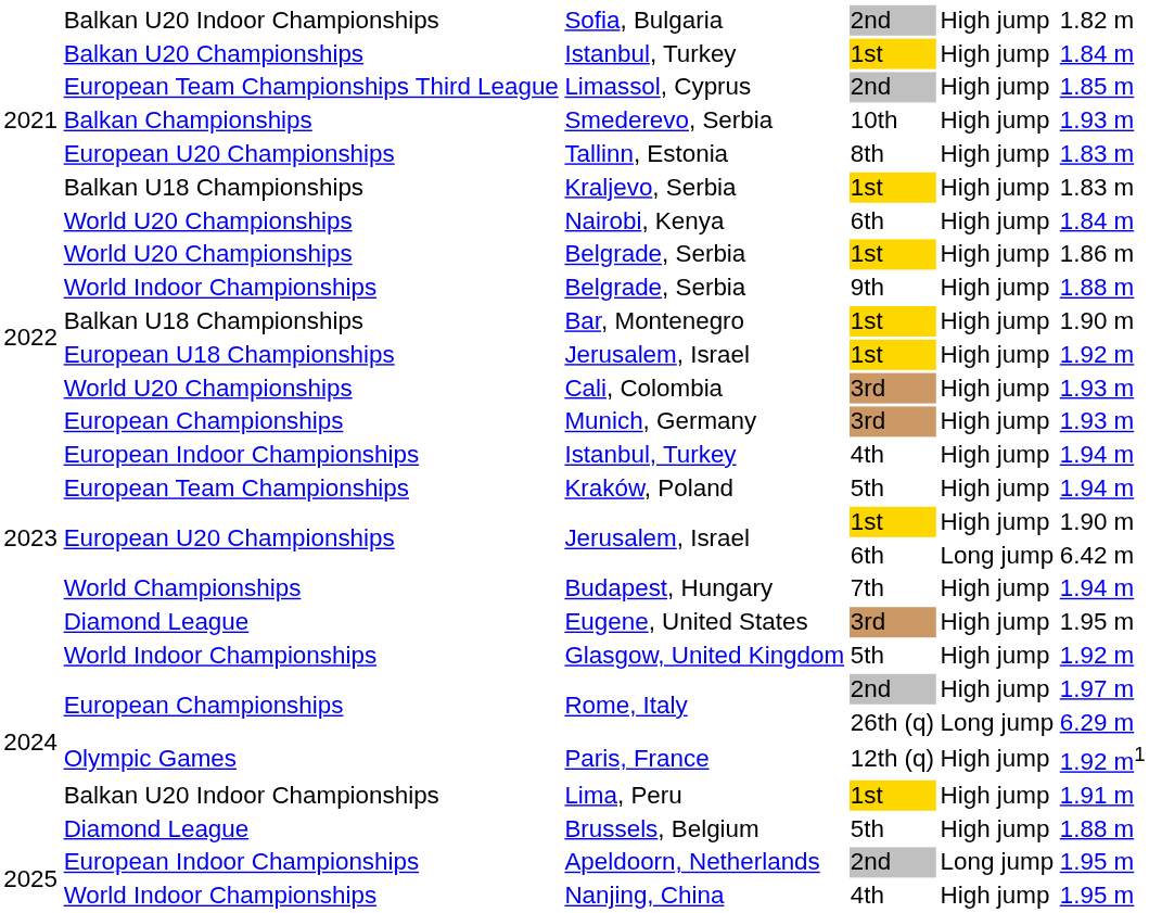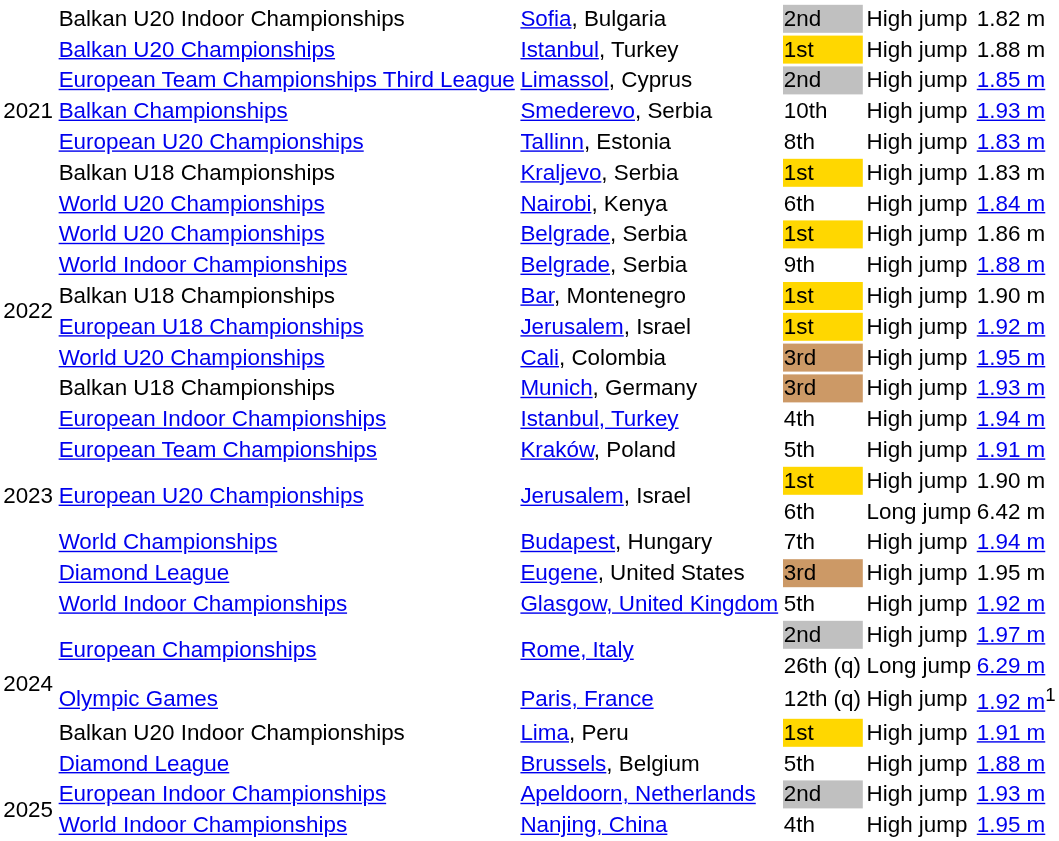 <table>
 <tr>
 <td rowspan=7>2021</td>
 <td>Balkan U20 Indoor Championships</td>
 <td><a href='#'>Sofia</a>, Bulgaria</td>
 <td bgcolor=silver>2nd</td>
 <td>High jump</td>
 <td>1.82 m</td>
 </tr>
 <tr>
 <td><a href='#'>Balkan U20 Championships</a></td>
 <td><a href='#'>Istanbul</a>, Turkey</td>
 <td bgcolor=gold>1st</td>
 <td>High jump</td>
-<td><a href='#'>1.84 m</a></td>
+<td>1.88 m</td>
 </tr>
 <tr>
 <td><a href='#'>European Team Championships Third League</a></td>
 <td><a href='#'>Limassol</a>, Cyprus</td>
 <td bgcolor=silver>2nd</td>
 <td>High jump</td>
 <td><a href='#'>1.85 m</a></td>
 </tr>
 <tr>
 <td><a href='#'>Balkan Championships</a></td>
 <td><a href='#'>Smederevo</a>, Serbia</td>
 <td>10th</td>
 <td>High jump</td>
 <td><a href='#'>1.93 m</a></td>
 </tr>
 <tr>
 <td><a href='#'>European U20 Championships</a></td>
 <td><a href='#'>Tallinn</a>, Estonia</td>
 <td>8th</td>
 <td>High jump</td>
 <td><a href='#'>1.83 m</a></td>
 </tr>
 <tr>
 <td>Balkan U18 Championships</td>
 <td><a href='#'>Kraljevo</a>, Serbia</td>
 <td bgcolor=gold>1st</td>
 <td>High jump</td>
 <td>1.83 m</td>
 </tr>
 <tr>
 <td><a href='#'>World U20 Championships</a></td>
 <td><a href='#'>Nairobi</a>, Kenya</td>
 <td>6th</td>
 <td>High jump</td>
 <td><a href='#'>1.84 m</a></td>
 </tr>
 <tr>
 <td rowspan=6>2022</td>
 <td><a href='#'>World U20 Championships</a></td>
 <td><a href='#'>Belgrade</a>, Serbia</td>
 <td bgcolor=gold>1st</td>
 <td>High jump</td>
 <td>1.86 m</td>
 </tr>
 <tr>
 <td><a href='#'>World Indoor Championships</a></td>
 <td><a href='#'>Belgrade</a>, Serbia</td>
 <td>9th</td>
 <td>High jump</td>
 <td><a href='#'>1.88 m</a></td>
 </tr>
 <tr>
 <td>Balkan U18 Championships</td>
 <td><a href='#'>Bar</a>, Montenegro</td>
 <td bgcolor=gold>1st</td>
 <td>High jump</td>
 <td>1.90 m</td>
 </tr>
 <tr>
 <td><a href='#'>European U18 Championships</a></td>
 <td><a href='#'>Jerusalem</a>, Israel</td>
 <td bgcolor=gold>1st</td>
 <td>High jump</td>
 <td><a href='#'>1.92 m</a></td>
 </tr>
 <tr>
 <td><a href='#'>World U20 Championships</a></td>
 <td><a href='#'>Cali</a>, Colombia</td>
 <td bgcolor=cc9966>3rd</td>
 <td>High jump</td>
-<td><a href='#'>1.93 m</a></td>
+<td><a href='#'>1.95 m</a></td>
 </tr>
 <tr>
-<td><a href='#'>European Championships</a></td>
+<td>Balkan U18 Championships</td>
 <td><a href='#'>Munich</a>, Germany</td>
 <td bgcolor=cc9966>3rd</td>
 <td>High jump</td>
 <td><a href='#'>1.93 m</a></td>
 </tr>
 <tr>
 <td rowspan=6>2023</td>
 <td><a href='#'>European Indoor Championships</a></td>
 <td><a href='#'>Istanbul, Turkey</a></td>
 <td>4th</td>
 <td>High jump</td>
 <td><a href='#'>1.94 m</a></td>
 </tr>
 <tr>
 <td><a href='#'>European Team Championships</a></td>
 <td><a href='#'>Kraków</a>, Poland</td>
 <td>5th</td>
 <td>High jump</td>
-<td><a href='#'>1.94 m</a></td>
+<td><a href='#'>1.91 m</a></td>
 </tr>
 <tr>
 <td rowspan=2><a href='#'>European U20 Championships</a></td>
 <td rowspan=2><a href='#'>Jerusalem</a>, Israel</td>
 <td bgcolor=gold>1st</td>
 <td>High jump</td>
 <td>1.90 m</td>
 </tr>
 <tr>
 <td>6th</td>
 <td>Long jump</td>
 <td>6.42 m</td>
 </tr>
 <tr>
 <td><a href='#'>World Championships</a></td>
 <td><a href='#'>Budapest</a>, Hungary</td>
 <td>7th</td>
 <td>High jump</td>
 <td><a href='#'>1.94 m</a></td>
 </tr>
 <tr>
 <td><a href='#'>Diamond League</a></td>
 <td><a href='#'>Eugene</a>, United States</td>
 <td bgcolor=cc9966>3rd</td>
 <td>High jump</td>
 <td>1.95 m</td>
 </tr>
 <tr>
 <td rowspan=6>2024</td>
 <td><a href='#'>World Indoor Championships</a></td>
 <td><a href='#'>Glasgow, United Kingdom</a></td>
 <td>5th</td>
 <td>High jump</td>
 <td><a href='#'>1.92 m</a></td>
 </tr>
 <tr>
 <td rowspan=2><a href='#'>European Championships</a></td>
 <td rowspan=2><a href='#'>Rome, Italy</a></td>
 <td bgcolor=silver>2nd</td>
 <td>High jump</td>
 <td><a href='#'>1.97 m</a></td>
 </tr>
 <tr>
 <td>26th (q)</td>
 <td>Long jump</td>
 <td><a href='#'>6.29 m</a></td>
 </tr>
 <tr>
 <td><a href='#'>Olympic Games</a></td>
 <td><a href='#'>Paris, France</a></td>
 <td>12th (q)</td>
 <td>High jump</td>
 <td><a href='#'>1.92 m</a><sup>1</sup></td>
 </tr>
 <tr>
 <td>Balkan U20 Indoor Championships</td>
 <td><a href='#'>Lima</a>, Peru</td>
 <td bgcolor=gold>1st</td>
 <td>High jump</td>
 <td><a href='#'>1.91 m</a></td>
 </tr>
 <tr>
 <td><a href='#'>Diamond League</a></td>
 <td><a href='#'>Brussels</a>, Belgium</td>
 <td>5th</td>
 <td>High jump</td>
 <td><a href='#'>1.88 m</a></td>
 </tr>
 <tr>
 <td rowspan=2>2025</td>
 <td><a href='#'>European Indoor Championships</a></td>
 <td><a href='#'>Apeldoorn, Netherlands</a></td>
 <td bgcolor=silver>2nd</td>
-<td>Long jump</td>
-<td><a href='#'>1.95 m</a></td>
+<td>High jump</td>
+<td><a href='#'>1.93 m</a></td>
 </tr>
 <tr>
 <td><a href='#'>World Indoor Championships</a></td>
 <td><a href='#'>Nanjing, China</a></td>
 <td>4th</td>
 <td>High jump</td>
 <td><a href='#'>1.95 m</a></td>
 </tr>
 </table>
